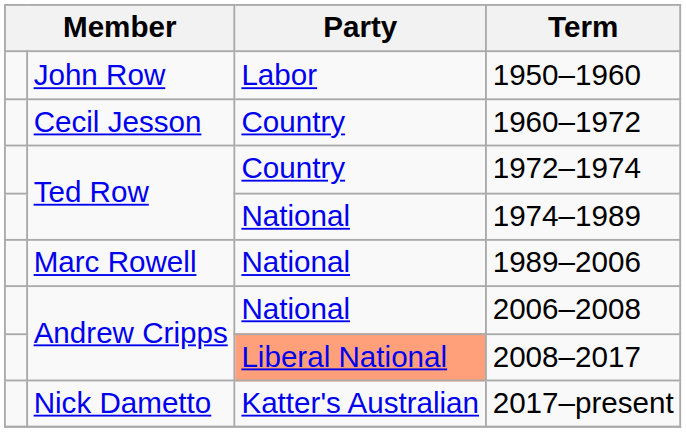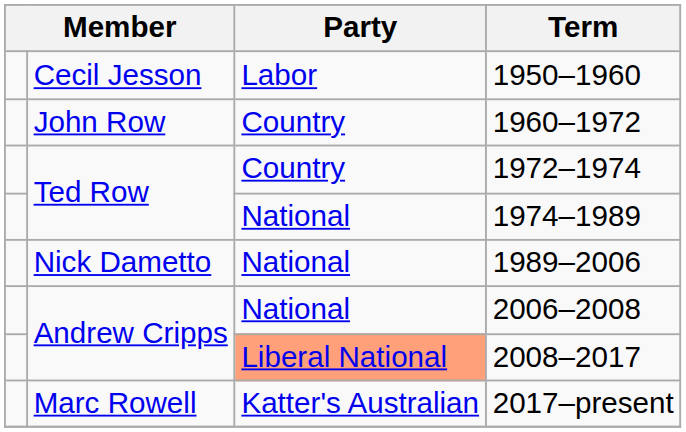 <table class="wikitable">
 <tr>
 <th colspan="2">Member</th>
 <th>Party</th>
 <th>Term</th>
 </tr>
 <tr>
 <td> </td>
-<td><a href='#'>John Row</a></td>
+<td><a href='#'>Cecil Jesson</a></td>
 <td><a href='#'>Labor</a></td>
 <td>1950–1960</td>
 </tr>
 <tr>
 <td> </td>
-<td><a href='#'>Cecil Jesson</a></td>
+<td><a href='#'>John Row</a></td>
 <td><a href='#'>Country</a></td>
 <td>1960–1972</td>
 </tr>
 <tr>
 <td> </td>
 <td rowspan="2"><a href='#'>Ted Row</a></td>
 <td><a href='#'>Country</a></td>
 <td>1972–1974</td>
 </tr>
 <tr>
 <td> </td>
 <td><a href='#'>National</a></td>
 <td>1974–1989</td>
 </tr>
 <tr>
 <td> </td>
-<td><a href='#'>Marc Rowell</a></td>
+<td><a href='#'>Nick Dametto</a></td>
 <td><a href='#'>National</a></td>
 <td>1989–2006</td>
 </tr>
 <tr>
 <td> </td>
 <td rowspan="2"><a href='#'>Andrew Cripps</a></td>
 <td><a href='#'>National</a></td>
 <td>2006–2008</td>
 </tr>
 <tr>
 <td> </td>
 <td style="background: lightsalmon;"><a href='#'>Liberal National</a></td>
 <td>2008–2017</td>
 </tr>
 <tr>
 <td> </td>
-<td><a href='#'>Nick Dametto</a></td>
+<td><a href='#'>Marc Rowell</a></td>
 <td><a href='#'>Katter's Australian</a></td>
 <td>2017–present</td>
 </tr>
 <tr>
 </tr>
 </table>
